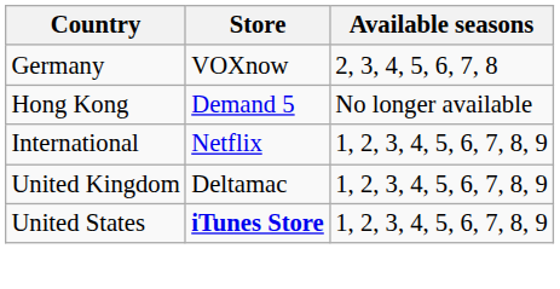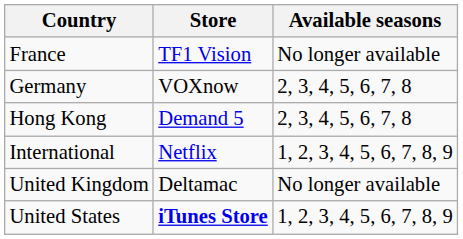 <table class="wikitable">
 <tr>
 <th>Country</th>
 <th>Store</th>
 <th>Available seasons</th>
+</tr>
+<tr>
+<td>France</td>
+<td><a href='#'>TF1 Vision</a></td>
+<td>No longer available</td>
 </tr>
 <tr>
 <td>Germany</td>
 <td>VOXnow</td>
 <td>2, 3, 4, 5, 6, 7, 8</td>
 </tr>
 <tr>
 <td>Hong Kong</td>
 <td><a href='#'>Demand 5</a></td>
-<td>No longer available</td>
+<td>2, 3, 4, 5, 6, 7, 8</td>
 </tr>
 <tr>
 <td>International</td>
 <td><a href='#'>Netflix</a></td>
 <td>1, 2, 3, 4, 5, 6, 7, 8, 9</td>
 </tr>
 <tr>
 <td>United Kingdom</td>
 <td>Deltamac</td>
-<td>1, 2, 3, 4, 5, 6, 7, 8, 9</td>
+<td>No longer available</td>
 </tr>
 <tr>
 <td>United States</td>
 <td><strong><a href='#'>iTunes Store</a></strong></td>
 <td>1, 2, 3, 4, 5, 6, 7, 8, 9</td>
 </tr>
 </table>
